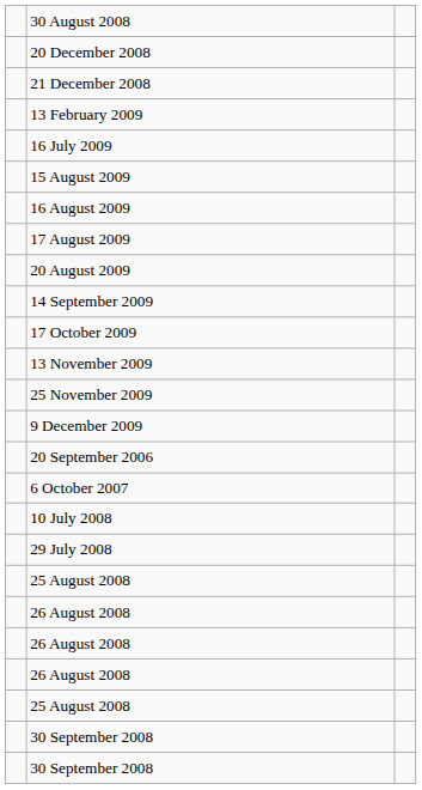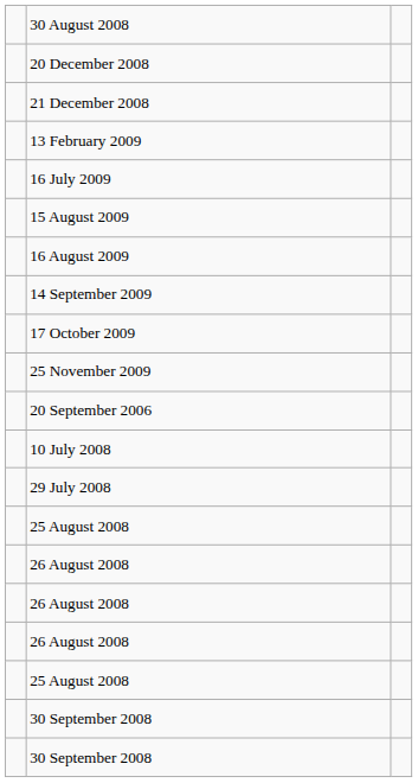 <table class="wikitable" style="font-size: 89%; float: left; width: 26em; margin-right: 1em; height: 700px">
 <tr>
 <td></td>
 <td>30 August 2008</td>
 <td></td>
 </tr>
 <tr>
 <td></td>
 <td>20 December 2008</td>
 <td></td>
 </tr>
 <tr>
 <td></td>
 <td>21 December 2008</td>
 <td></td>
 </tr>
 <tr>
 <td></td>
 <td>13 February 2009</td>
 <td></td>
 </tr>
 <tr>
 <td></td>
 <td>16 July 2009</td>
 <td></td>
 </tr>
 <tr>
 <td></td>
 <td>15 August 2009</td>
 <td></td>
 </tr>
 <tr>
 <td></td>
 <td>16 August 2009</td>
 <td></td>
 </tr>
 <tr>
 <td></td>
-<td>17 August 2009</td>
-<td></td>
-</tr>
-<tr>
-<td></td>
-<td>20 August 2009</td>
-<td></td>
-</tr>
-<tr>
-<td></td>
 <td>14 September 2009</td>
 <td></td>
 </tr>
 <tr>
 <td></td>
 <td>17 October 2009</td>
 <td></td>
 </tr>
 <tr>
 <td></td>
-<td>13 November 2009</td>
-<td></td>
-</tr>
-<tr>
-<td></td>
 <td>25 November 2009</td>
 <td></td>
 </tr>
 <tr>
 <td></td>
-<td>9 December 2009</td>
-<td></td>
-</tr>
-<tr>
-<td></td>
 <td>20 September 2006</td>
-<td></td>
-</tr>
-<tr>
-<td></td>
-<td>6 October 2007</td>
 <td></td>
 </tr>
 <tr>
 <td></td>
 <td>10 July 2008</td>
 <td></td>
 </tr>
 <tr>
 <td></td>
 <td>29 July 2008</td>
 <td></td>
 </tr>
 <tr>
 <td></td>
 <td>25 August 2008</td>
 <td></td>
 </tr>
 <tr>
 <td></td>
 <td>26 August 2008</td>
 <td></td>
 </tr>
 <tr>
 <td></td>
 <td>26 August 2008</td>
 <td></td>
 </tr>
 <tr>
 <td></td>
 <td>26 August 2008</td>
 <td></td>
 </tr>
 <tr>
 <td></td>
 <td>25 August 2008</td>
 <td></td>
 </tr>
 <tr>
 <td></td>
 <td>30 September 2008</td>
 <td></td>
 </tr>
 <tr>
 <td></td>
 <td>30 September 2008</td>
 <td></td>
 </tr>
 </table>
